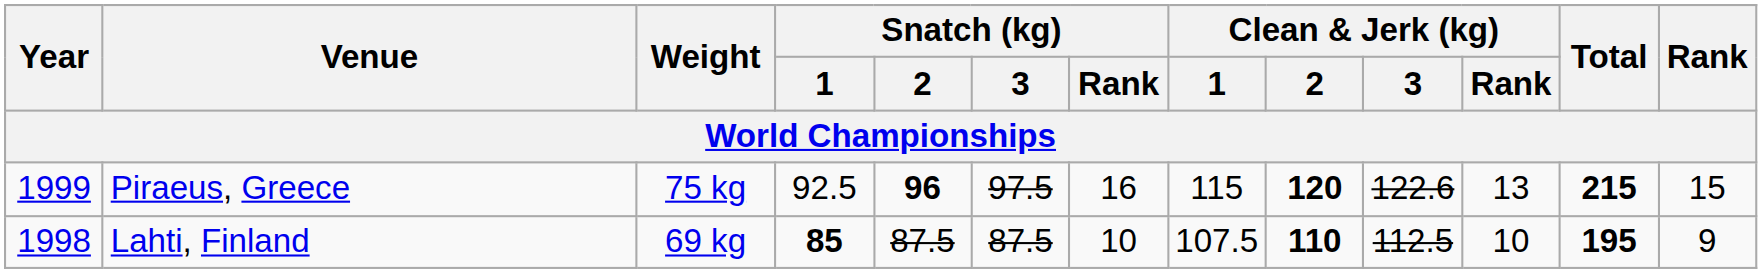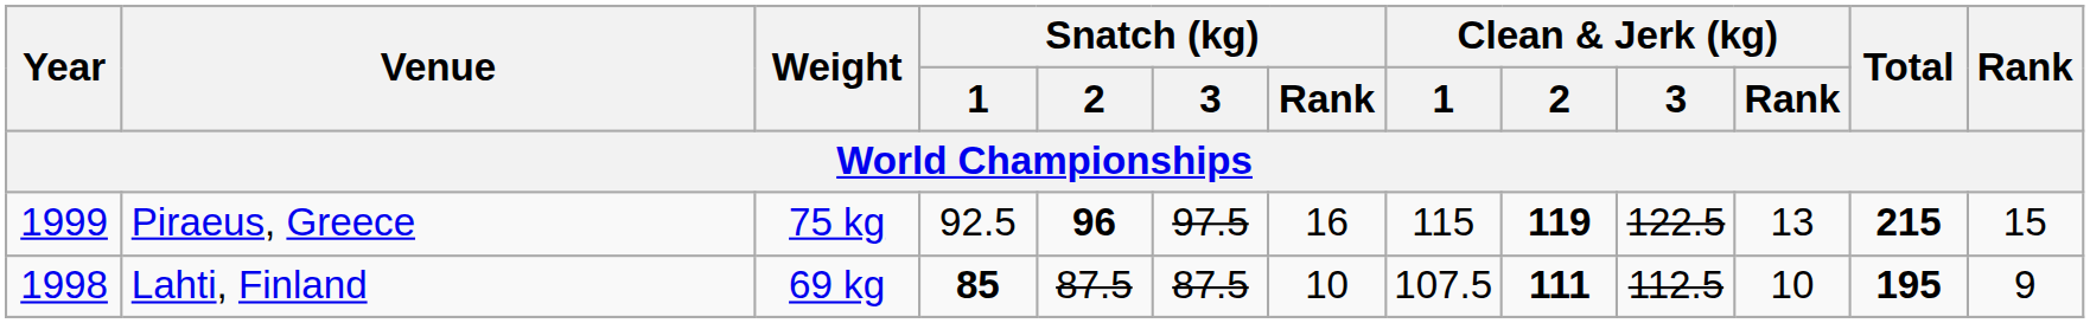 <table class = "wikitable" style="text-align:center;">
 <tr>
 <th rowspan=2 width=40>Year</th>
 <th rowspan=2 width=250>Venue</th>
 <th rowspan=2 width=60>Weight</th>
 <th colspan=4>Snatch (kg)</th>
 <th colspan=4>Clean & Jerk (kg)</th>
 <th rowspan=2 width=40>Total</th>
 <th rowspan=2 width=40>Rank</th>
 </tr>
 <tr>
 <th width=40>1</th>
 <th width=40>2</th>
 <th width=40>3</th>
 <th width=40>Rank</th>
 <th width=40>1</th>
 <th width=40>2</th>
 <th width=40>3</th>
 <th width=40>Rank</th>
 </tr>
 <tr>
 <th colspan=13><a href='#'>World Championships</a></th>
 </tr>
 <tr>
 <td><a href='#'>1999</a></td>
 <td align=left> <a href='#'>Piraeus</a>, <a href='#'>Greece</a></td>
 <td><a href='#'>75 kg</a></td>
 <td>92.5</td>
 <td><strong>96</strong></td>
 <td><s>97.5</s></td>
 <td>16</td>
 <td>115</td>
-<td><strong>120</strong></td>
-<td><s>122.6</s></td>
+<td><strong>119</strong></td>
+<td><s>122.5</s></td>
 <td>13</td>
 <td><strong>215</strong></td>
 <td>15</td>
 </tr>
 <tr>
 <td><a href='#'>1998</a></td>
 <td align=left> <a href='#'>Lahti</a>, <a href='#'>Finland</a></td>
 <td><a href='#'>69 kg</a></td>
 <td><strong>85</strong></td>
 <td><s>87.5</s></td>
 <td><s>87.5</s></td>
 <td>10</td>
 <td>107.5</td>
-<td><strong>110</strong></td>
+<td><strong>111</strong></td>
 <td><s>112.5</s></td>
 <td>10</td>
 <td><strong>195</strong></td>
 <td>9</td>
 </tr>
 </table>
